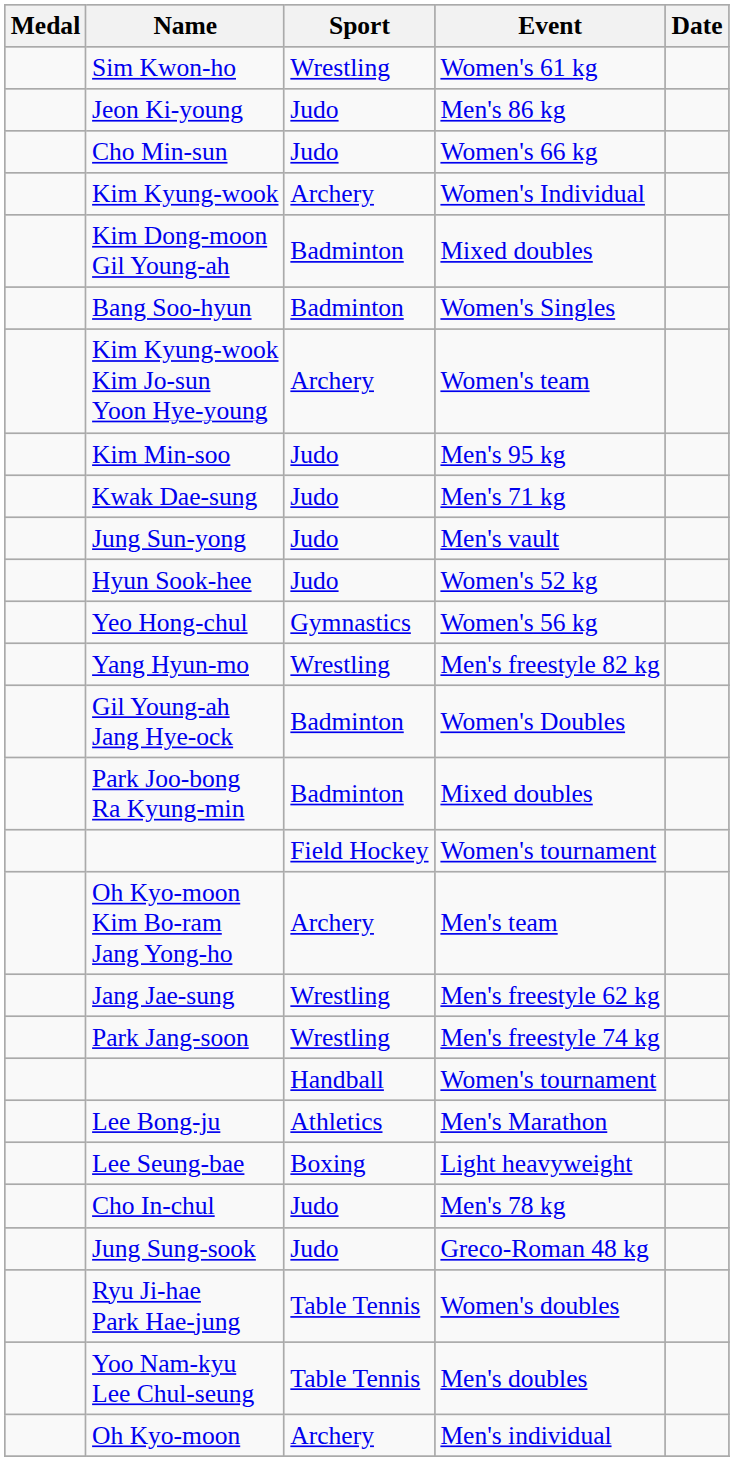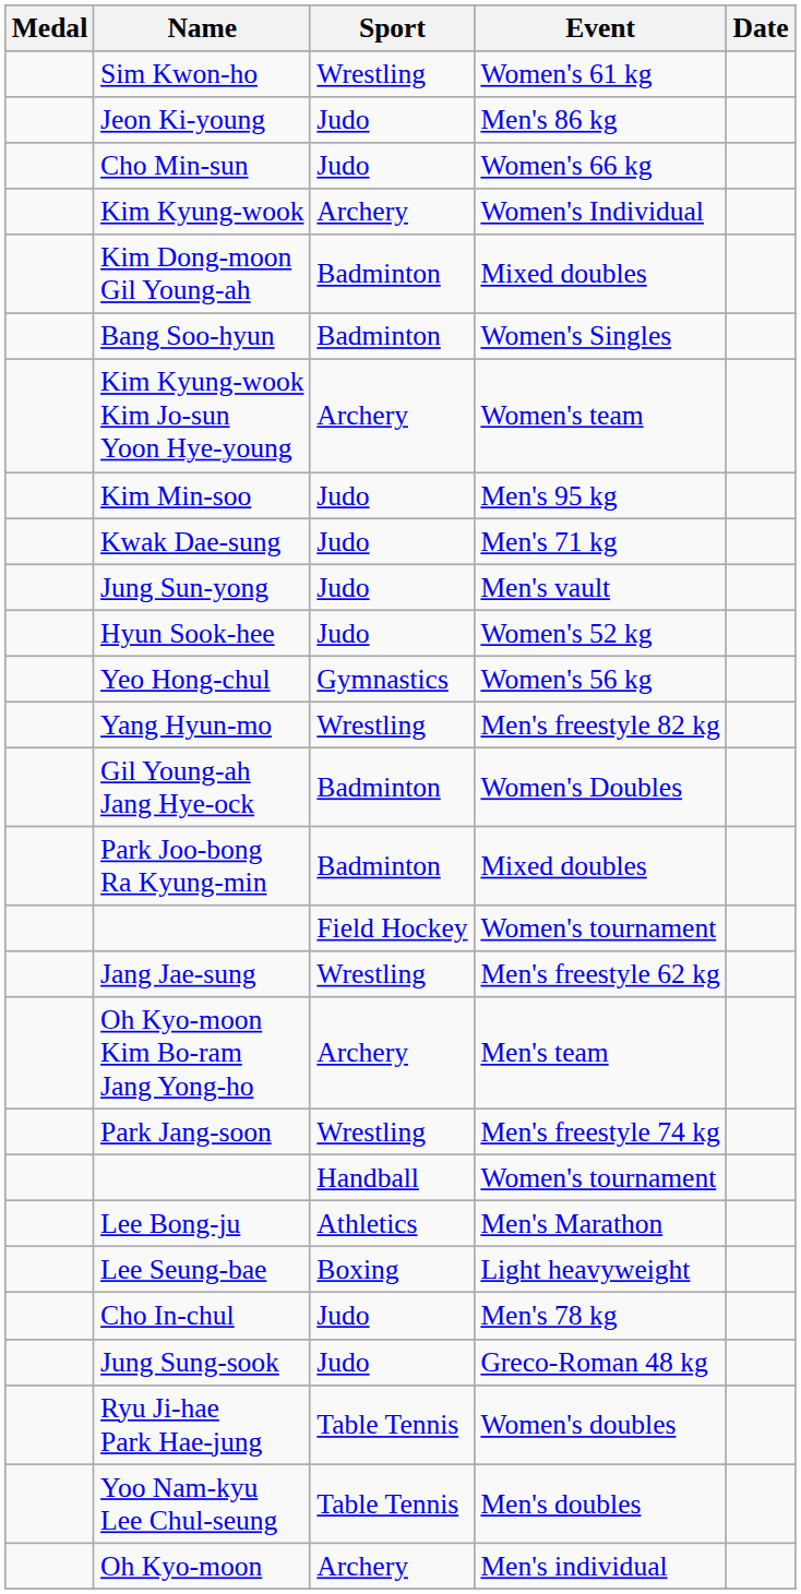 <table class="wikitable sortable" style="font-size:95%;">
 <tr>
 <th>Medal</th>
 <th>Name</th>
 <th>Sport</th>
 <th>Event</th>
 <th>Date</th>
 </tr>
 <tr>
 <td></td>
 <td><a href='#'>Sim Kwon-ho</a></td>
 <td><a href='#'>Wrestling</a></td>
 <td><a href='#'>Women's 61 kg</a></td>
 <td></td>
 </tr>
 <tr>
 <td></td>
 <td><a href='#'>Jeon Ki-young</a></td>
 <td><a href='#'>Judo</a></td>
 <td><a href='#'>Men's 86 kg</a></td>
 <td></td>
 </tr>
 <tr>
 <td></td>
 <td><a href='#'>Cho Min-sun</a></td>
 <td><a href='#'>Judo</a></td>
 <td><a href='#'>Women's 66 kg</a></td>
 <td></td>
 </tr>
 <tr>
 <td></td>
 <td><a href='#'>Kim Kyung-wook</a></td>
 <td><a href='#'>Archery</a></td>
 <td><a href='#'>Women's Individual</a></td>
 <td></td>
 </tr>
 <tr>
 <td></td>
 <td><a href='#'>Kim Dong-moon</a><br><a href='#'>Gil Young-ah</a></td>
 <td><a href='#'>Badminton</a></td>
 <td><a href='#'>Mixed doubles</a></td>
 <td></td>
 </tr>
 <tr>
 <td></td>
 <td><a href='#'>Bang Soo-hyun</a></td>
 <td><a href='#'>Badminton</a></td>
 <td><a href='#'>Women's Singles</a></td>
 <td></td>
 </tr>
 <tr>
 <td></td>
 <td><a href='#'>Kim Kyung-wook</a><br><a href='#'>Kim Jo-sun</a><br><a href='#'>Yoon Hye-young</a></td>
 <td><a href='#'>Archery</a></td>
 <td><a href='#'>Women's team</a></td>
 <td></td>
 </tr>
 <tr>
 <td></td>
 <td><a href='#'>Kim Min-soo</a></td>
 <td><a href='#'>Judo</a></td>
 <td><a href='#'>Men's 95 kg</a></td>
 <td><br></td>
 </tr>
 <tr>
 <td></td>
 <td><a href='#'>Kwak Dae-sung</a></td>
 <td><a href='#'>Judo</a></td>
 <td><a href='#'>Men's 71 kg</a></td>
 <td></td>
 </tr>
 <tr>
 <td></td>
 <td><a href='#'>Jung Sun-yong</a></td>
 <td><a href='#'>Judo</a></td>
 <td><a href='#'>Men's vault</a></td>
 <td><br></td>
 </tr>
 <tr>
 <td></td>
 <td><a href='#'>Hyun Sook-hee</a></td>
 <td><a href='#'>Judo</a></td>
 <td><a href='#'>Women's 52 kg</a></td>
 <td><br></td>
 </tr>
 <tr>
 <td></td>
 <td><a href='#'>Yeo Hong-chul</a></td>
 <td><a href='#'>Gymnastics</a></td>
 <td><a href='#'>Women's 56 kg</a></td>
 <td></td>
 </tr>
 <tr>
 <td></td>
 <td><a href='#'>Yang Hyun-mo</a></td>
 <td><a href='#'>Wrestling</a></td>
 <td><a href='#'>Men's freestyle 82 kg</a></td>
 <td></td>
 </tr>
 <tr>
 <td></td>
 <td><a href='#'>Gil Young-ah</a><br><a href='#'>Jang Hye-ock</a></td>
 <td><a href='#'>Badminton</a></td>
 <td><a href='#'>Women's Doubles</a></td>
 <td></td>
 </tr>
 <tr>
 <td></td>
 <td><a href='#'>Park Joo-bong</a><br><a href='#'>Ra Kyung-min</a></td>
 <td><a href='#'>Badminton</a></td>
 <td><a href='#'>Mixed doubles</a></td>
 <td></td>
 </tr>
 <tr>
 <td></td>
 <td></td>
 <td><a href='#'>Field Hockey</a></td>
 <td><a href='#'>Women's tournament</a></td>
 <td></td>
 </tr>
 <tr>
 <td></td>
-<td><a href='#'>Oh Kyo-moon</a><br><a href='#'>Kim Bo-ram</a><br><a href='#'>Jang Yong-ho</a></td>
-<td><a href='#'>Archery</a></td>
-<td><a href='#'>Men's team</a></td>
+<td><a href='#'>Jang Jae-sung</a></td>
+<td><a href='#'>Wrestling</a></td>
+<td><a href='#'>Men's freestyle 62 kg</a></td>
 <td></td>
 </tr>
 <tr>
 <td></td>
-<td><a href='#'>Jang Jae-sung</a></td>
-<td><a href='#'>Wrestling</a></td>
-<td><a href='#'>Men's freestyle 62 kg</a></td>
+<td><a href='#'>Oh Kyo-moon</a><br><a href='#'>Kim Bo-ram</a><br><a href='#'>Jang Yong-ho</a></td>
+<td><a href='#'>Archery</a></td>
+<td><a href='#'>Men's team</a></td>
 <td></td>
 </tr>
 <tr>
 <td></td>
 <td><a href='#'>Park Jang-soon</a></td>
 <td><a href='#'>Wrestling</a></td>
 <td><a href='#'>Men's freestyle 74 kg</a></td>
 <td></td>
 </tr>
 <tr>
 <td></td>
 <td></td>
 <td><a href='#'>Handball</a></td>
 <td><a href='#'>Women's tournament</a></td>
 <td></td>
 </tr>
 <tr>
 <td></td>
 <td><a href='#'>Lee Bong-ju</a></td>
 <td><a href='#'>Athletics</a></td>
 <td><a href='#'>Men's Marathon</a></td>
 <td></td>
 </tr>
 <tr>
 <td></td>
 <td><a href='#'>Lee Seung-bae</a></td>
 <td><a href='#'>Boxing</a></td>
 <td><a href='#'>Light heavyweight</a></td>
 <td></td>
 </tr>
 <tr>
 <td></td>
 <td><a href='#'>Cho In-chul</a></td>
 <td><a href='#'>Judo</a></td>
 <td><a href='#'>Men's 78 kg</a></td>
 <td></td>
 </tr>
 <tr>
 <td></td>
 <td><a href='#'>Jung Sung-sook</a></td>
 <td><a href='#'>Judo</a></td>
 <td><a href='#'>Greco-Roman 48 kg</a></td>
 <td></td>
 </tr>
 <tr>
 <td></td>
 <td><a href='#'>Ryu Ji-hae</a><br><a href='#'>Park Hae-jung</a></td>
 <td><a href='#'>Table Tennis</a></td>
 <td><a href='#'>Women's doubles</a></td>
 <td></td>
 </tr>
 <tr>
 <td></td>
 <td><a href='#'>Yoo Nam-kyu</a><br><a href='#'>Lee Chul-seung</a></td>
 <td><a href='#'>Table Tennis</a></td>
 <td><a href='#'>Men's doubles</a></td>
 <td></td>
 </tr>
 <tr>
 <td></td>
 <td><a href='#'>Oh Kyo-moon</a></td>
 <td><a href='#'>Archery</a></td>
 <td><a href='#'>Men's individual</a></td>
 <td></td>
 </tr>
 <tr>
 </tr>
 </table>
